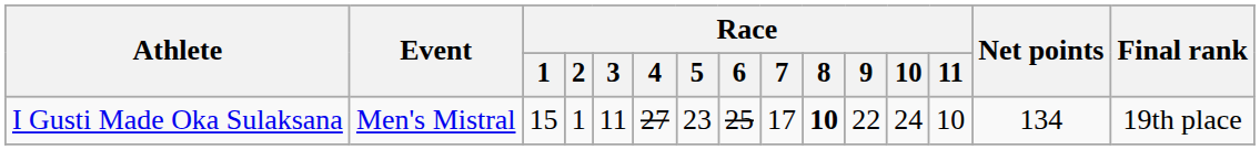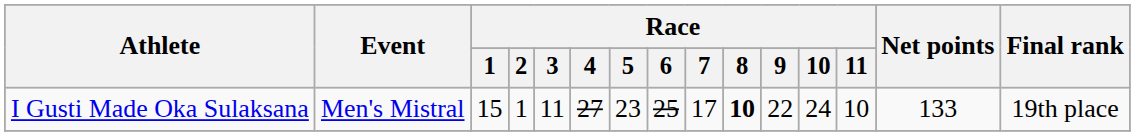 <table class="wikitable" style="font-size:90%">
 <tr>
 <th rowspan=2>Athlete</th>
 <th rowspan=2>Event</th>
 <th colspan=11>Race</th>
 <th rowspan=2>Net points</th>
 <th rowspan=2>Final rank</th>
 </tr>
 <tr style="font-size:95%">
 <th>1</th>
 <th>2</th>
 <th>3</th>
 <th>4</th>
 <th>5</th>
 <th>6</th>
 <th>7</th>
 <th>8</th>
 <th>9</th>
 <th>10</th>
 <th>11</th>
 </tr>
 <tr align=center>
 <td align=left><a href='#'>I Gusti Made Oka Sulaksana</a></td>
 <td align=left><a href='#'>Men's Mistral</a></td>
 <td>15</td>
 <td>1</td>
 <td>11</td>
 <td><s>27</s></td>
 <td>23</td>
 <td><s>25</s></td>
 <td>17</td>
 <td><strong>10</strong></td>
 <td>22</td>
 <td>24</td>
 <td>10</td>
-<td>134</td>
+<td>133</td>
 <td>19th place</td>
 </tr>
 </table>
